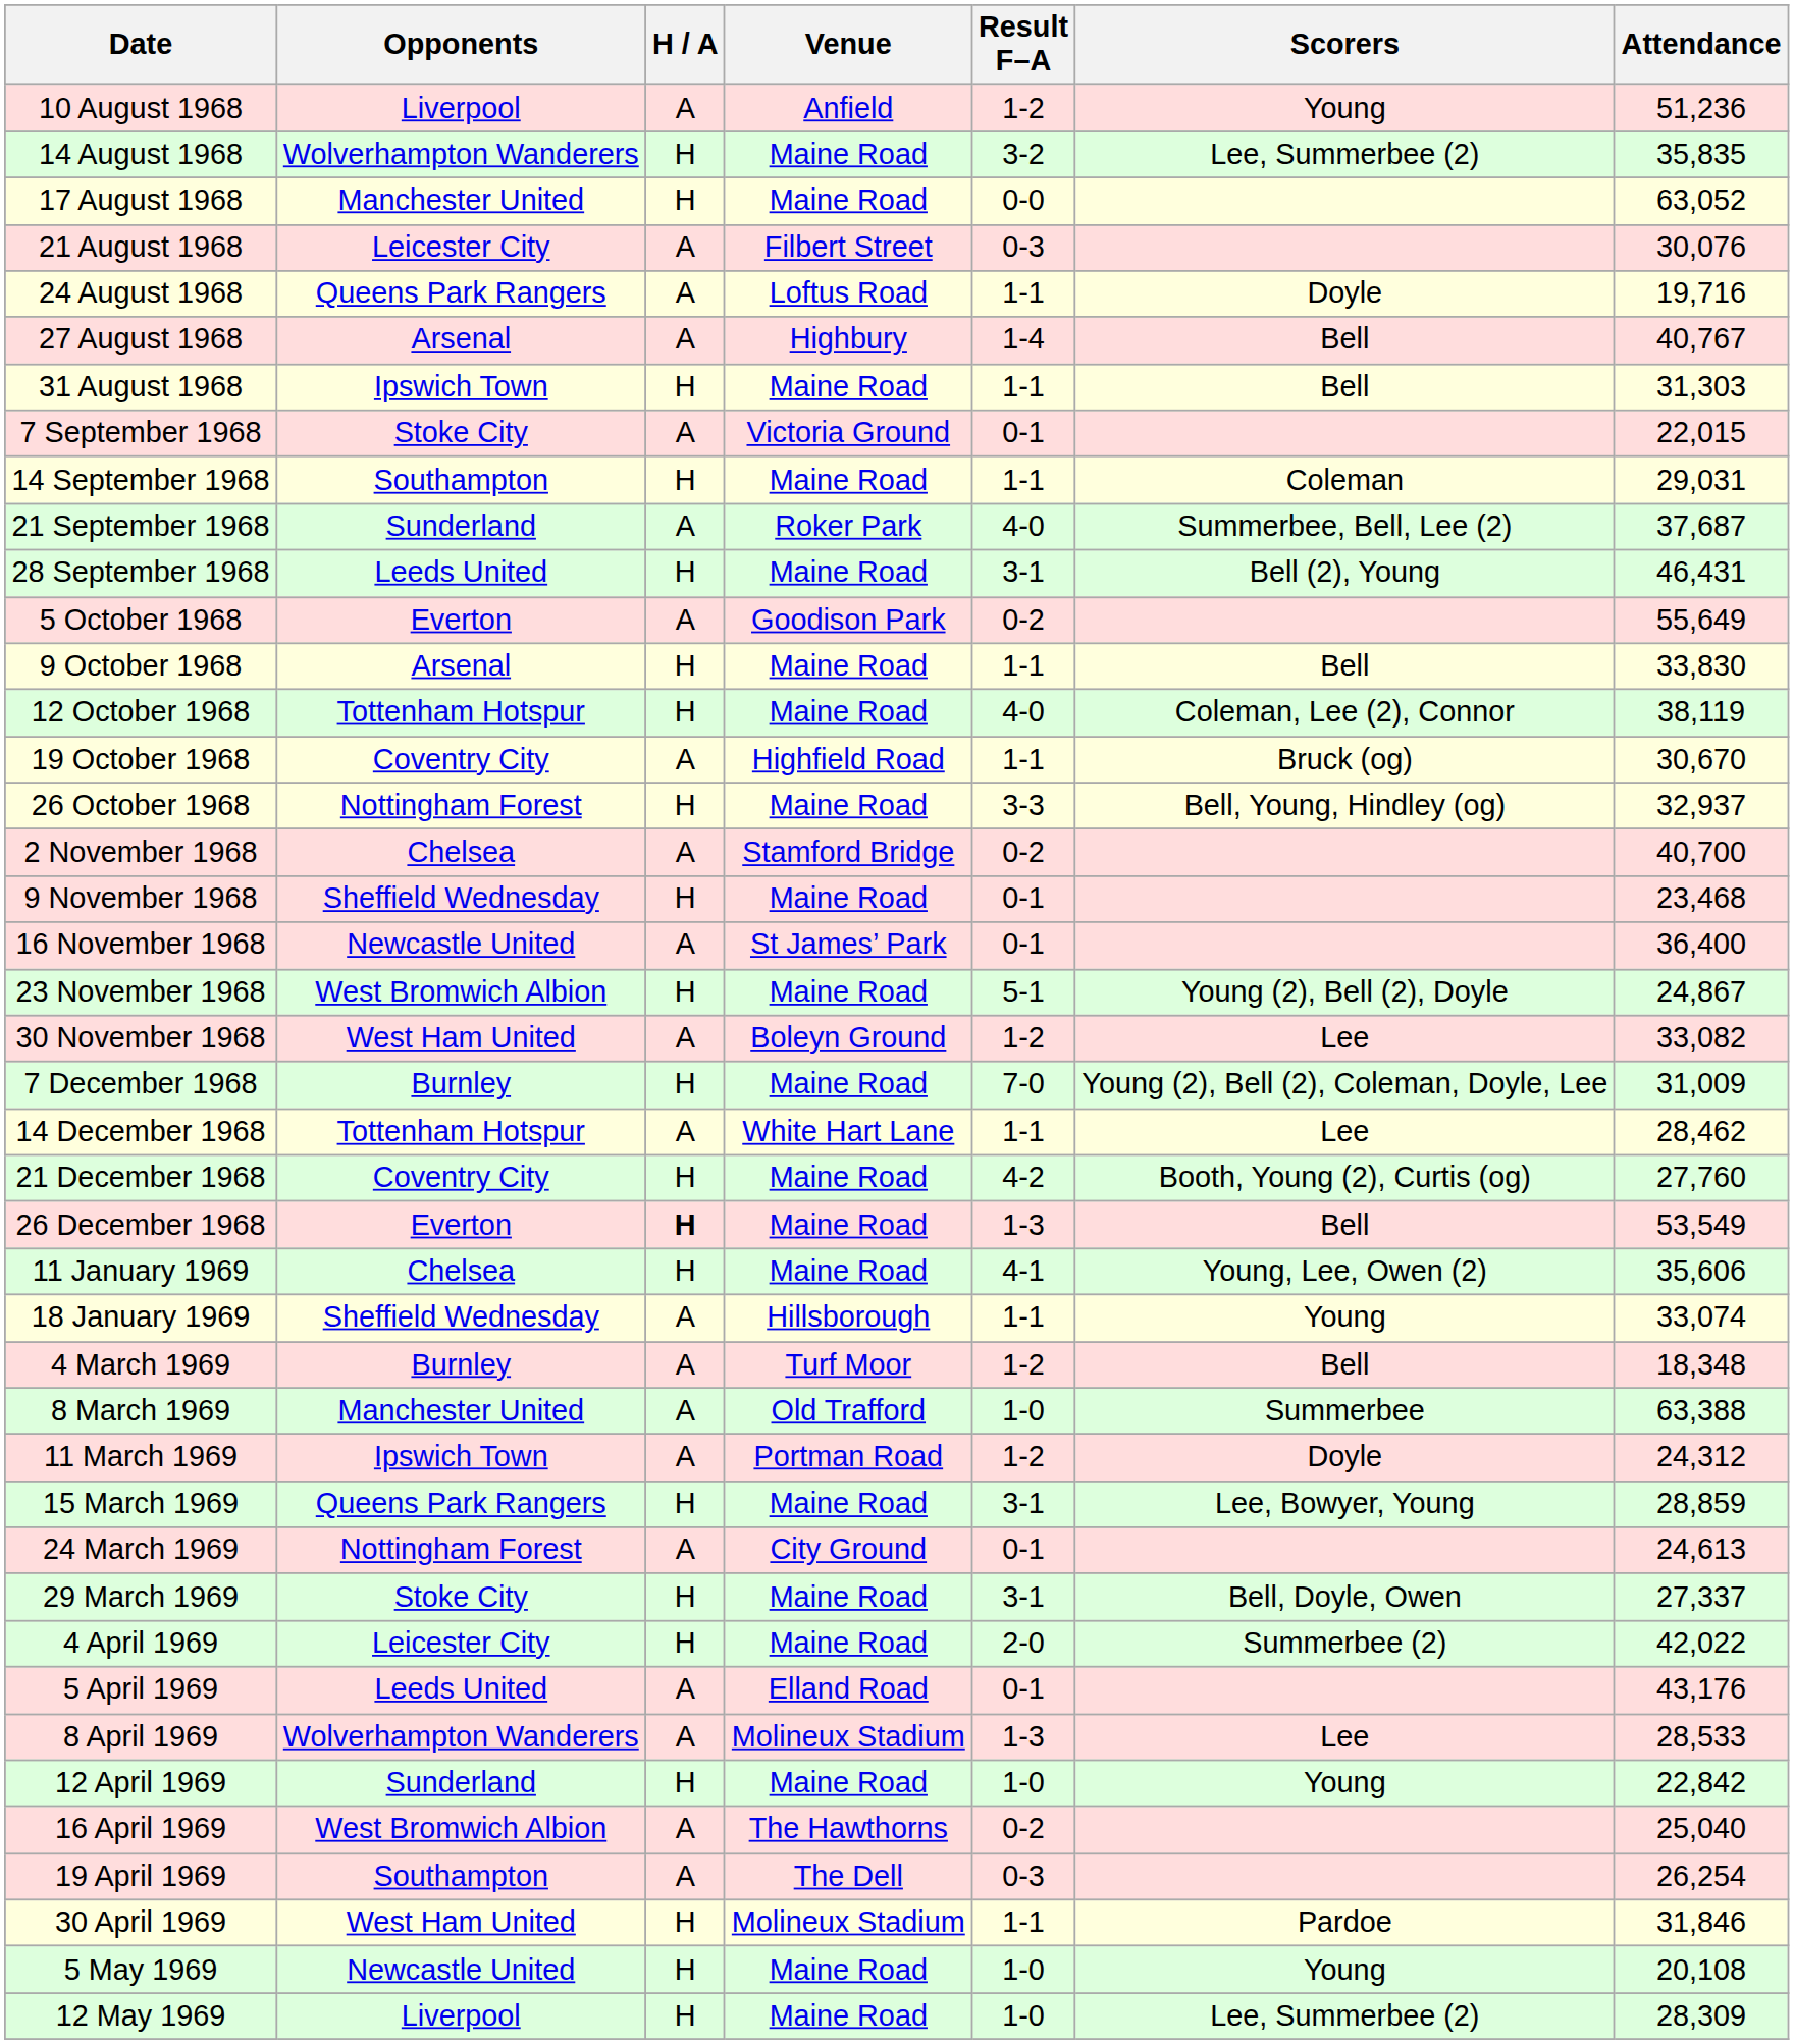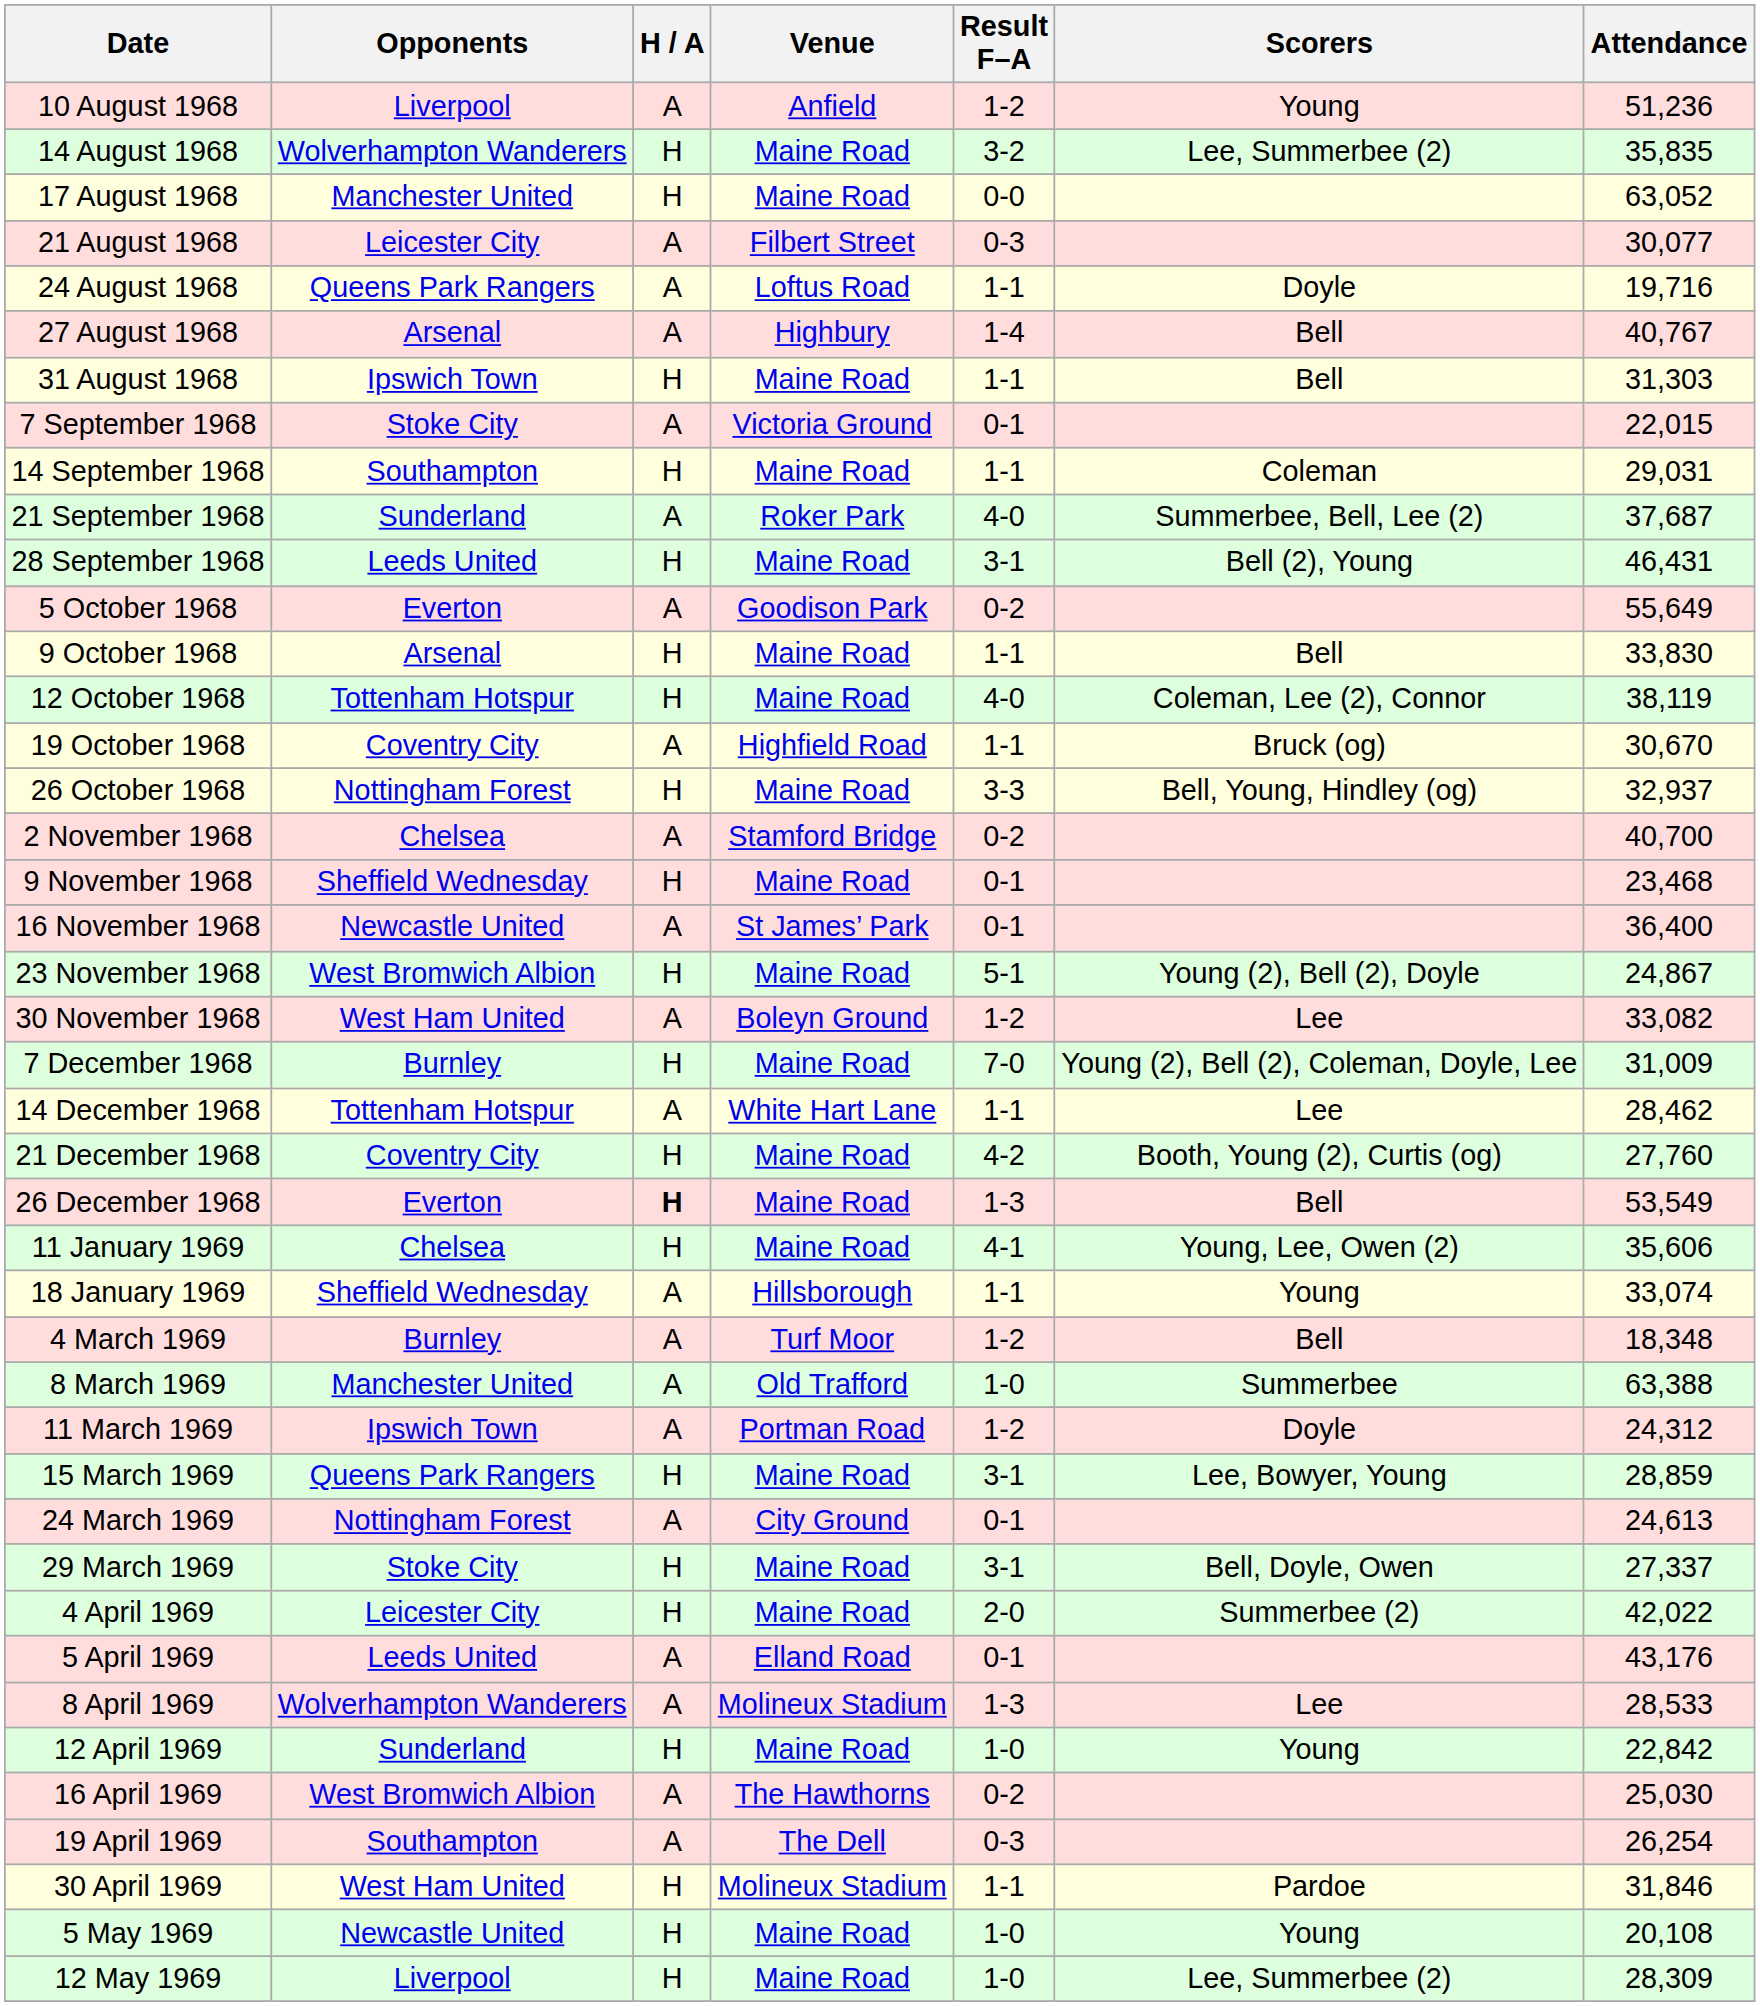 <table class="wikitable" style="text-align:center">
 <tr>
 <th>Date</th>
 <th>Opponents</th>
 <th>H / A</th>
 <th>Venue</th>
 <th>Result<br>F–A</th>
 <th>Scorers</th>
 <th>Attendance</th>
 </tr>
 <tr bgcolor="#ffdddd">
 <td>10 August 1968</td>
 <td><a href='#'>Liverpool</a></td>
 <td>A</td>
 <td><a href='#'>Anfield</a></td>
 <td>1-2</td>
 <td>Young</td>
 <td>51,236</td>
 </tr>
 <tr bgcolor="#ddffdd">
 <td>14 August 1968</td>
 <td><a href='#'>Wolverhampton Wanderers</a></td>
 <td>H</td>
 <td><a href='#'>Maine Road</a></td>
 <td>3-2</td>
 <td>Lee, Summerbee (2)</td>
 <td>35,835</td>
 </tr>
 <tr bgcolor="#ffffdd">
 <td>17 August 1968</td>
 <td><a href='#'>Manchester United</a></td>
 <td>H</td>
 <td><a href='#'>Maine Road</a></td>
 <td>0-0</td>
 <td></td>
 <td>63,052</td>
 </tr>
 <tr bgcolor="#ffdddd">
 <td>21 August 1968</td>
 <td><a href='#'>Leicester City</a></td>
 <td>A</td>
 <td><a href='#'>Filbert Street</a></td>
 <td>0-3</td>
 <td></td>
-<td>30,076</td>
+<td>30,077</td>
 </tr>
 <tr bgcolor="#ffffdd">
 <td>24 August 1968</td>
 <td><a href='#'>Queens Park Rangers</a></td>
 <td>A</td>
 <td><a href='#'>Loftus Road</a></td>
 <td>1-1</td>
 <td>Doyle</td>
 <td>19,716</td>
 </tr>
 <tr bgcolor="#ffdddd">
 <td>27 August 1968</td>
 <td><a href='#'>Arsenal</a></td>
 <td>A</td>
 <td><a href='#'>Highbury</a></td>
 <td>1-4</td>
 <td>Bell</td>
 <td>40,767</td>
 </tr>
 <tr bgcolor="#ffffdd">
 <td>31 August 1968</td>
 <td><a href='#'>Ipswich Town</a></td>
 <td>H</td>
 <td><a href='#'>Maine Road</a></td>
 <td>1-1</td>
 <td>Bell</td>
 <td>31,303</td>
 </tr>
 <tr bgcolor="#ffdddd">
 <td>7 September 1968</td>
 <td><a href='#'>Stoke City</a></td>
 <td>A</td>
 <td><a href='#'>Victoria Ground</a></td>
 <td>0-1</td>
 <td></td>
 <td>22,015</td>
 </tr>
 <tr bgcolor="#ffffdd">
 <td>14 September 1968</td>
 <td><a href='#'>Southampton</a></td>
 <td>H</td>
 <td><a href='#'>Maine Road</a></td>
 <td>1-1</td>
 <td>Coleman</td>
 <td>29,031</td>
 </tr>
 <tr bgcolor="#ddffdd">
 <td>21 September 1968</td>
 <td><a href='#'>Sunderland</a></td>
 <td>A</td>
 <td><a href='#'>Roker Park</a></td>
 <td>4-0</td>
 <td>Summerbee, Bell, Lee (2)</td>
 <td>37,687</td>
 </tr>
 <tr bgcolor="#ddffdd">
 <td>28 September 1968</td>
 <td><a href='#'>Leeds United</a></td>
 <td>H</td>
 <td><a href='#'>Maine Road</a></td>
 <td>3-1</td>
 <td>Bell (2), Young</td>
 <td>46,431</td>
 </tr>
 <tr bgcolor="#ffdddd">
 <td>5 October 1968</td>
 <td><a href='#'>Everton</a></td>
 <td>A</td>
 <td><a href='#'>Goodison Park</a></td>
 <td>0-2</td>
 <td></td>
 <td>55,649</td>
 </tr>
 <tr bgcolor="#ffffdd">
 <td>9 October 1968</td>
 <td><a href='#'>Arsenal</a></td>
 <td>H</td>
 <td><a href='#'>Maine Road</a></td>
 <td>1-1</td>
 <td>Bell</td>
 <td>33,830</td>
 </tr>
 <tr bgcolor="#ddffdd">
 <td>12 October 1968</td>
 <td><a href='#'>Tottenham Hotspur</a></td>
 <td>H</td>
 <td><a href='#'>Maine Road</a></td>
 <td>4-0</td>
 <td>Coleman, Lee (2), Connor</td>
 <td>38,119</td>
 </tr>
 <tr bgcolor="#ffffdd">
 <td>19 October 1968</td>
 <td><a href='#'>Coventry City</a></td>
 <td>A</td>
 <td><a href='#'>Highfield Road</a></td>
 <td>1-1</td>
 <td>Bruck (og)</td>
 <td>30,670</td>
 </tr>
 <tr bgcolor="#ffffdd">
 <td>26 October 1968</td>
 <td><a href='#'>Nottingham Forest</a></td>
 <td>H</td>
 <td><a href='#'>Maine Road</a></td>
 <td>3-3</td>
 <td>Bell, Young, Hindley (og)</td>
 <td>32,937</td>
 </tr>
 <tr bgcolor="#ffdddd">
 <td>2 November 1968</td>
 <td><a href='#'>Chelsea</a></td>
 <td>A</td>
 <td><a href='#'>Stamford Bridge</a></td>
 <td>0-2</td>
 <td></td>
 <td>40,700</td>
 </tr>
 <tr bgcolor="#ffdddd">
 <td>9 November 1968</td>
 <td><a href='#'>Sheffield Wednesday</a></td>
 <td>H</td>
 <td><a href='#'>Maine Road</a></td>
 <td>0-1</td>
 <td></td>
 <td>23,468</td>
 </tr>
 <tr bgcolor="#ffdddd">
 <td>16 November 1968</td>
 <td><a href='#'>Newcastle United</a></td>
 <td>A</td>
 <td><a href='#'>St James’ Park</a></td>
 <td>0-1</td>
 <td></td>
 <td>36,400</td>
 </tr>
 <tr bgcolor="#ddffdd">
 <td>23 November 1968</td>
 <td><a href='#'>West Bromwich Albion</a></td>
 <td>H</td>
 <td><a href='#'>Maine Road</a></td>
 <td>5-1</td>
 <td>Young (2), Bell (2), Doyle</td>
 <td>24,867</td>
 </tr>
 <tr bgcolor="#ffdddd">
 <td>30 November 1968</td>
 <td><a href='#'>West Ham United</a></td>
 <td>A</td>
 <td><a href='#'>Boleyn Ground</a></td>
 <td>1-2</td>
 <td>Lee</td>
 <td>33,082</td>
 </tr>
 <tr bgcolor="#ddffdd">
 <td>7 December 1968</td>
 <td><a href='#'>Burnley</a></td>
 <td>H</td>
 <td><a href='#'>Maine Road</a></td>
 <td>7-0</td>
 <td>Young (2), Bell (2), Coleman, Doyle, Lee</td>
 <td>31,009</td>
 </tr>
 <tr bgcolor="#ffffdd">
 <td>14 December 1968</td>
 <td><a href='#'>Tottenham Hotspur</a></td>
 <td>A</td>
 <td><a href='#'>White Hart Lane</a></td>
 <td>1-1</td>
 <td>Lee</td>
 <td>28,462</td>
 </tr>
 <tr bgcolor="#ddffdd">
 <td>21 December 1968</td>
 <td><a href='#'>Coventry City</a></td>
 <td>H</td>
 <td><a href='#'>Maine Road</a></td>
 <td>4-2</td>
 <td>Booth, Young (2), Curtis (og)</td>
 <td>27,760</td>
 </tr>
 <tr bgcolor="#ffdddd">
 <td>26 December 1968</td>
 <td><a href='#'>Everton</a></td>
 <td><strong>H</strong></td>
 <td><a href='#'>Maine Road</a></td>
 <td>1-3</td>
 <td>Bell</td>
 <td>53,549</td>
 </tr>
 <tr bgcolor="#ddffdd">
 <td>11 January 1969</td>
 <td><a href='#'>Chelsea</a></td>
 <td>H</td>
 <td><a href='#'>Maine Road</a></td>
 <td>4-1</td>
 <td>Young, Lee, Owen (2)</td>
 <td>35,606</td>
 </tr>
 <tr bgcolor="#ffffdd">
 <td>18 January 1969</td>
 <td><a href='#'>Sheffield Wednesday</a></td>
 <td>A</td>
 <td><a href='#'>Hillsborough</a></td>
 <td>1-1</td>
 <td>Young</td>
 <td>33,074</td>
 </tr>
 <tr bgcolor="#ffdddd">
 <td>4 March 1969</td>
 <td><a href='#'>Burnley</a></td>
 <td>A</td>
 <td><a href='#'>Turf Moor</a></td>
 <td>1-2</td>
 <td>Bell</td>
 <td>18,348</td>
 </tr>
 <tr bgcolor="#ddffdd">
 <td>8 March 1969</td>
 <td><a href='#'>Manchester United</a></td>
 <td>A</td>
 <td><a href='#'>Old Trafford</a></td>
 <td>1-0</td>
 <td>Summerbee</td>
 <td>63,388</td>
 </tr>
 <tr bgcolor="#ffdddd">
 <td>11 March 1969</td>
 <td><a href='#'>Ipswich Town</a></td>
 <td>A</td>
 <td><a href='#'>Portman Road</a></td>
 <td>1-2</td>
 <td>Doyle</td>
 <td>24,312</td>
 </tr>
 <tr bgcolor="#ddffdd">
 <td>15 March 1969</td>
 <td><a href='#'>Queens Park Rangers</a></td>
 <td>H</td>
 <td><a href='#'>Maine Road</a></td>
 <td>3-1</td>
 <td>Lee, Bowyer, Young</td>
 <td>28,859</td>
 </tr>
 <tr bgcolor="#ffdddd">
 <td>24 March 1969</td>
 <td><a href='#'>Nottingham Forest</a></td>
 <td>A</td>
 <td><a href='#'>City Ground</a></td>
 <td>0-1</td>
 <td></td>
 <td>24,613</td>
 </tr>
 <tr bgcolor="#ddffdd">
 <td>29 March 1969</td>
 <td><a href='#'>Stoke City</a></td>
 <td>H</td>
 <td><a href='#'>Maine Road</a></td>
 <td>3-1</td>
 <td>Bell, Doyle, Owen</td>
 <td>27,337</td>
 </tr>
 <tr bgcolor="#ddffdd">
 <td>4 April 1969</td>
 <td><a href='#'>Leicester City</a></td>
 <td>H</td>
 <td><a href='#'>Maine Road</a></td>
 <td>2-0</td>
 <td>Summerbee (2)</td>
 <td>42,022</td>
 </tr>
 <tr bgcolor="#ffdddd">
 <td>5 April 1969</td>
 <td><a href='#'>Leeds United</a></td>
 <td>A</td>
 <td><a href='#'>Elland Road</a></td>
 <td>0-1</td>
 <td></td>
 <td>43,176</td>
 </tr>
 <tr bgcolor="#ffdddd">
 <td>8 April 1969</td>
 <td><a href='#'>Wolverhampton Wanderers</a></td>
 <td>A</td>
 <td><a href='#'>Molineux Stadium</a></td>
 <td>1-3</td>
 <td>Lee</td>
 <td>28,533</td>
 </tr>
 <tr bgcolor="#ddffdd">
 <td>12 April 1969</td>
 <td><a href='#'>Sunderland</a></td>
 <td>H</td>
 <td><a href='#'>Maine Road</a></td>
 <td>1-0</td>
 <td>Young</td>
 <td>22,842</td>
 </tr>
 <tr bgcolor="#ffdddd">
 <td>16 April 1969</td>
 <td><a href='#'>West Bromwich Albion</a></td>
 <td>A</td>
 <td><a href='#'>The Hawthorns</a></td>
 <td>0-2</td>
 <td></td>
-<td>25,040</td>
+<td>25,030</td>
 </tr>
 <tr bgcolor="#ffdddd">
 <td>19 April 1969</td>
 <td><a href='#'>Southampton</a></td>
 <td>A</td>
 <td><a href='#'>The Dell</a></td>
 <td>0-3</td>
 <td></td>
 <td>26,254</td>
 </tr>
 <tr bgcolor="#ffffdd">
 <td>30 April 1969</td>
 <td><a href='#'>West Ham United</a></td>
 <td>H</td>
 <td><a href='#'>Molineux Stadium</a></td>
 <td>1-1</td>
 <td>Pardoe</td>
 <td>31,846</td>
 </tr>
 <tr bgcolor="#ddffdd">
 <td>5 May 1969</td>
 <td><a href='#'>Newcastle United</a></td>
 <td>H</td>
 <td><a href='#'>Maine Road</a></td>
 <td>1-0</td>
 <td>Young</td>
 <td>20,108</td>
 </tr>
 <tr bgcolor="#ddffdd">
 <td>12 May 1969</td>
 <td><a href='#'>Liverpool</a></td>
 <td>H</td>
 <td><a href='#'>Maine Road</a></td>
 <td>1-0</td>
 <td>Lee, Summerbee (2)</td>
 <td>28,309</td>
 </tr>
 </table>
